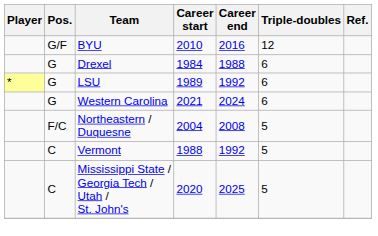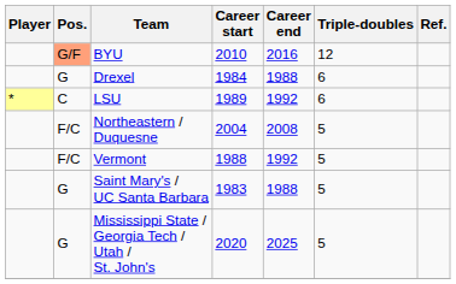 <table class="wikitable sortable">
 <tr>
 <th>Player</th>
 <th>Pos.</th>
 <th>Team</th>
 <th>Career<br>start</th>
 <th>Career<br>end</th>
 <th>Triple-doubles</th>
 <th class=unsortable>Ref.</th>
 </tr>
 <tr>
 <td></td>
-<td>G/F</td>
+<td style="background: lightsalmon;">G/F</td>
 <td><a href='#'>BYU</a></td>
 <td><a href='#'>2010</a></td>
 <td><a href='#'>2016</a></td>
 <td>12</td>
 <td align=center></td>
 </tr>
 <tr>
 <td></td>
 <td>G</td>
 <td><a href='#'>Drexel</a></td>
 <td><a href='#'>1984</a></td>
 <td><a href='#'>1988</a></td>
 <td>6</td>
 <td align=center></td>
 </tr>
 <tr>
 <td bgcolor=#ffff99>*</td>
-<td>G</td>
+<td>C</td>
 <td><a href='#'>LSU</a></td>
 <td><a href='#'>1989</a></td>
 <td><a href='#'>1992</a></td>
-<td>6</td>
-<td align=center></td>
-</tr>
-<tr>
-<td></td>
-<td>G</td>
-<td><a href='#'>Western Carolina</a></td>
-<td><a href='#'>2021</a></td>
-<td><a href='#'>2024</a></td>
 <td>6</td>
 <td align=center></td>
 </tr>
 <tr>
 <td></td>
 <td>F/C</td>
 <td><a href='#'>Northeastern</a> /<br><a href='#'>Duquesne</a></td>
 <td><a href='#'>2004</a></td>
 <td><a href='#'>2008</a></td>
 <td>5</td>
 <td align=center></td>
 </tr>
 <tr>
 <td></td>
-<td>C</td>
+<td>F/C</td>
 <td><a href='#'>Vermont</a></td>
 <td><a href='#'>1988</a></td>
 <td><a href='#'>1992</a></td>
 <td>5</td>
 <td align=center></td>
 </tr>
 <tr>
 <td></td>
-<td>C</td>
+<td>G</td>
+<td><a href='#'>Saint Mary's</a> /<br><a href='#'>UC Santa Barbara</a></td>
+<td><a href='#'>1983</a></td>
+<td><a href='#'>1988</a></td>
+<td>5</td>
+<td align=center></td>
+</tr>
+<tr>
+<td></td>
+<td>G</td>
 <td><a href='#'>Mississippi State</a> /<br><a href='#'>Georgia Tech</a> /<br><a href='#'>Utah</a> /<br><a href='#'>St. John's</a></td>
 <td><a href='#'>2020</a></td>
 <td><a href='#'>2025</a></td>
 <td>5</td>
 <td align=center></td>
 </tr>
 <tr>
 </tr>
 </table>
